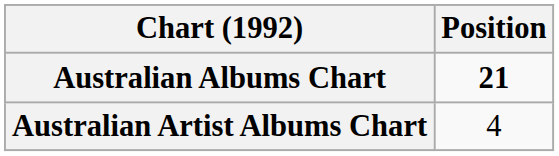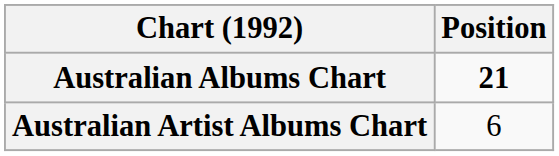 <table class="wikitable sortable plainrowheaders" style="text-align:center">
 <tr>
 <th scope="col">Chart (1992)</th>
 <th scope="col">Position</th>
 </tr>
 <tr>
 <th scope="row">Australian Albums Chart</th>
 <td><strong>21</strong></td>
 </tr>
 <tr>
 <th scope="row">Australian Artist Albums Chart</th>
-<td>4</td>
+<td>6</td>
 </tr>
 </table>
